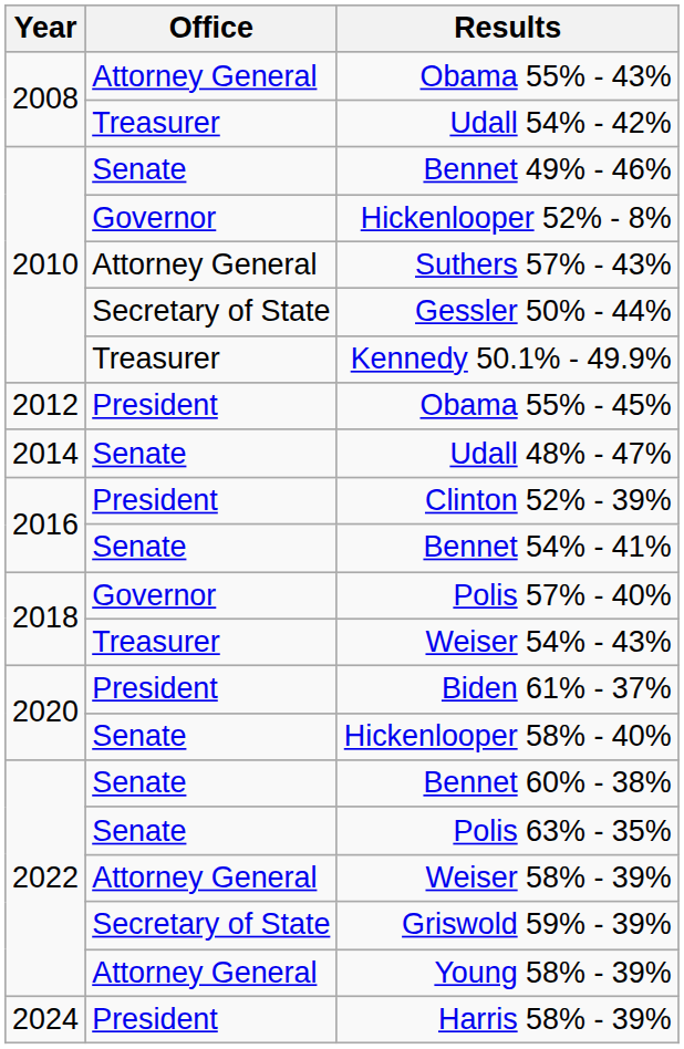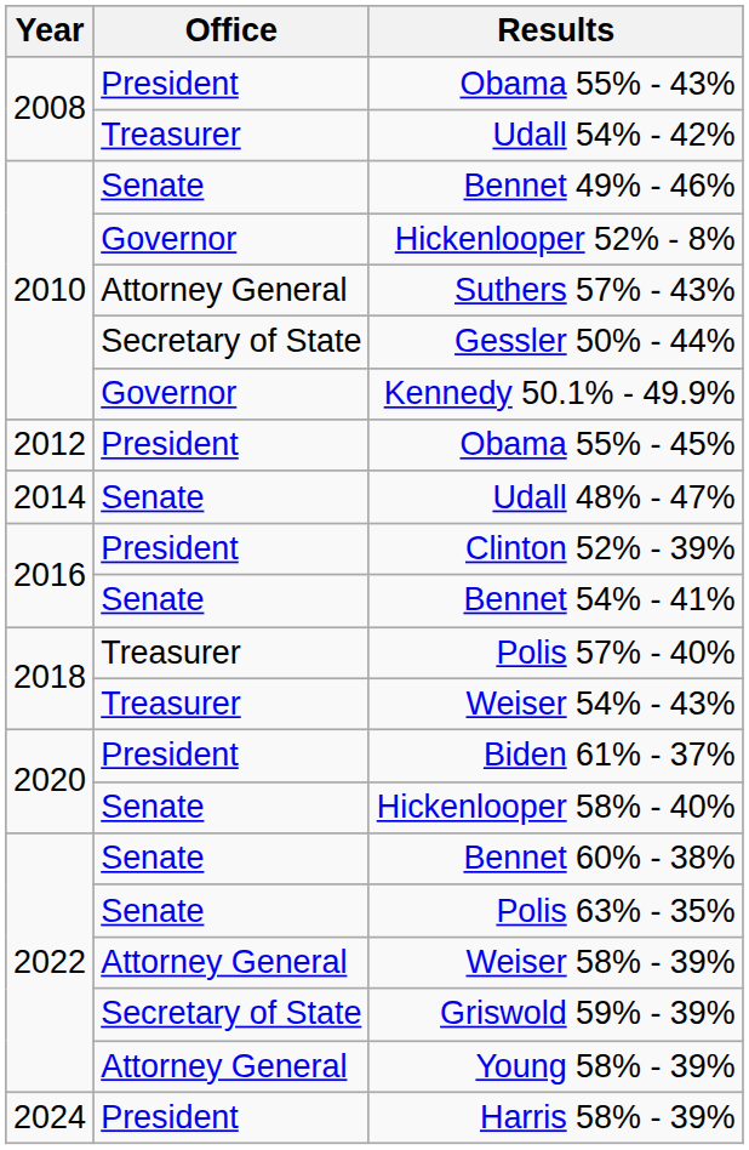 <table class=wikitable>
 <tr>
 <th>Year</th>
 <th>Office</th>
 <th>Results</th>
 </tr>
 <tr>
 <td rowspan=2>2008</td>
-<td><a href='#'>Attorney General</a></td>
+<td><a href='#'>President</a></td>
 <td align="right" ><a href='#'>Obama</a> 55% - 43%</td>
 </tr>
 <tr>
 <td><a href='#'>Treasurer</a></td>
 <td align="right" ><a href='#'>Udall</a> 54% - 42%</td>
 </tr>
 <tr>
 <td rowspan=5>2010</td>
 <td><a href='#'>Senate</a></td>
 <td align="right" ><a href='#'>Bennet</a> 49% - 46%</td>
 </tr>
 <tr>
 <td><a href='#'>Governor</a></td>
 <td align="right" ><a href='#'>Hickenlooper</a> 52% - 8%</td>
 </tr>
 <tr>
 <td>Attorney General</td>
 <td align="right" ><a href='#'>Suthers</a> 57% - 43%</td>
 </tr>
 <tr>
 <td>Secretary of State</td>
 <td align="right" ><a href='#'>Gessler</a> 50% - 44%</td>
 </tr>
 <tr>
-<td>Treasurer</td>
+<td><a href='#'>Governor</a></td>
 <td align="right" ><a href='#'>Kennedy</a> 50.1% - 49.9%</td>
 </tr>
 <tr>
 <td>2012</td>
 <td><a href='#'>President</a></td>
 <td align="right" ><a href='#'>Obama</a> 55% - 45%</td>
 </tr>
 <tr>
 <td>2014</td>
 <td><a href='#'>Senate</a></td>
 <td align="right" ><a href='#'>Udall</a> 48% - 47%</td>
 </tr>
 <tr>
 <td rowspan=2>2016</td>
 <td><a href='#'>President</a></td>
 <td align="right" ><a href='#'>Clinton</a> 52% - 39%</td>
 </tr>
 <tr>
 <td><a href='#'>Senate</a></td>
 <td align="right" ><a href='#'>Bennet</a> 54% - 41%</td>
 </tr>
 <tr>
 <td rowspan=2>2018</td>
-<td><a href='#'>Governor</a></td>
+<td>Treasurer</td>
 <td align="right" ><a href='#'>Polis</a> 57% - 40%</td>
 </tr>
 <tr>
 <td><a href='#'>Treasurer</a></td>
 <td align="right" ><a href='#'>Weiser</a> 54% - 43%</td>
 </tr>
 <tr>
 <td rowspan=2>2020</td>
 <td><a href='#'>President</a></td>
 <td align="right" ><a href='#'>Biden</a> 61% - 37%</td>
 </tr>
 <tr>
 <td><a href='#'>Senate</a></td>
 <td align="right" ><a href='#'>Hickenlooper</a> 58% - 40%</td>
 </tr>
 <tr>
 <td rowspan=5>2022</td>
 <td><a href='#'>Senate</a></td>
 <td align="right" ><a href='#'>Bennet</a> 60% - 38%</td>
 </tr>
 <tr>
 <td><a href='#'>Senate</a></td>
 <td align="right" ><a href='#'>Polis</a> 63% - 35%</td>
 </tr>
 <tr>
 <td><a href='#'>Attorney General</a></td>
 <td align="right" ><a href='#'>Weiser</a> 58% - 39%</td>
 </tr>
 <tr>
 <td><a href='#'>Secretary of State</a></td>
 <td align="right" ><a href='#'>Griswold</a> 59% - 39%</td>
 </tr>
 <tr>
 <td><a href='#'>Attorney General</a></td>
 <td align="right" ><a href='#'>Young</a> 58% - 39%</td>
 </tr>
 <tr>
 <td>2024</td>
 <td><a href='#'>President</a></td>
 <td align="right" ><a href='#'>Harris</a> 58% - 39%</td>
 </tr>
 </table>
